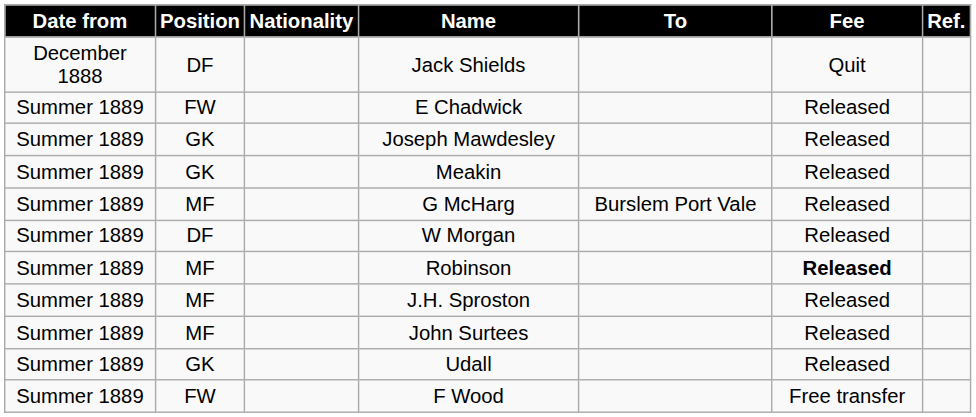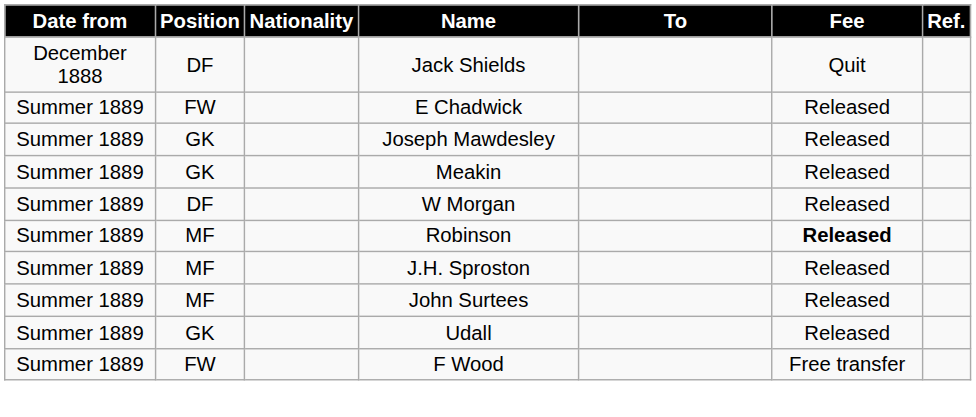 <table class="wikitable" style="text-align:center; font-size:90%; ">
 <tr>
 <th style="background:#000000; color:white; width:100px;">Date from</th>
 <th style="background:#000000; color:white; width:50px;">Position</th>
 <th style="background:#000000; color:white; width:50px;">Nationality</th>
 <th style="background:#000000; color:white; width:150px;">Name</th>
 <th style="background:#000000; color:white; width:130px;">To</th>
 <th style="background:#000000; color:white; width:100px;">Fee</th>
 <th style="background:#000000; color:white; width:25px;">Ref.</th>
 </tr>
 <tr>
 <td>December 1888</td>
 <td>DF</td>
 <td></td>
 <td>Jack Shields</td>
 <td></td>
 <td>Quit</td>
 <td></td>
 </tr>
 <tr>
 <td>Summer 1889</td>
 <td>FW</td>
 <td></td>
 <td>E Chadwick</td>
 <td></td>
 <td>Released</td>
 <td></td>
 </tr>
 <tr>
 <td>Summer 1889</td>
 <td>GK</td>
 <td></td>
 <td>Joseph Mawdesley</td>
 <td></td>
 <td>Released</td>
 <td></td>
 </tr>
 <tr>
 <td>Summer 1889</td>
 <td>GK</td>
 <td></td>
 <td>Meakin</td>
 <td></td>
-<td>Released</td>
-<td></td>
-</tr>
-<tr>
-<td>Summer 1889</td>
-<td>MF</td>
-<td></td>
-<td>G McHarg</td>
-<td>Burslem Port Vale</td>
 <td>Released</td>
 <td></td>
 </tr>
 <tr>
 <td>Summer 1889</td>
 <td>DF</td>
 <td></td>
 <td>W Morgan</td>
 <td></td>
 <td>Released</td>
 <td></td>
 </tr>
 <tr>
 <td>Summer 1889</td>
 <td>MF</td>
 <td></td>
 <td>Robinson</td>
 <td></td>
 <td><strong>Released</strong></td>
 <td></td>
 </tr>
 <tr>
 <td>Summer 1889</td>
 <td>MF</td>
 <td></td>
 <td>J.H. Sproston</td>
 <td></td>
 <td>Released</td>
 <td></td>
 </tr>
 <tr>
 <td>Summer 1889</td>
 <td>MF</td>
 <td></td>
 <td>John Surtees</td>
 <td></td>
 <td>Released</td>
 <td></td>
 </tr>
 <tr>
 <td>Summer 1889</td>
 <td>GK</td>
 <td></td>
 <td>Udall</td>
 <td></td>
 <td>Released</td>
 <td></td>
 </tr>
 <tr>
 <td>Summer 1889</td>
 <td>FW</td>
 <td></td>
 <td>F Wood</td>
 <td></td>
 <td>Free transfer</td>
 <td></td>
 </tr>
 </table>
